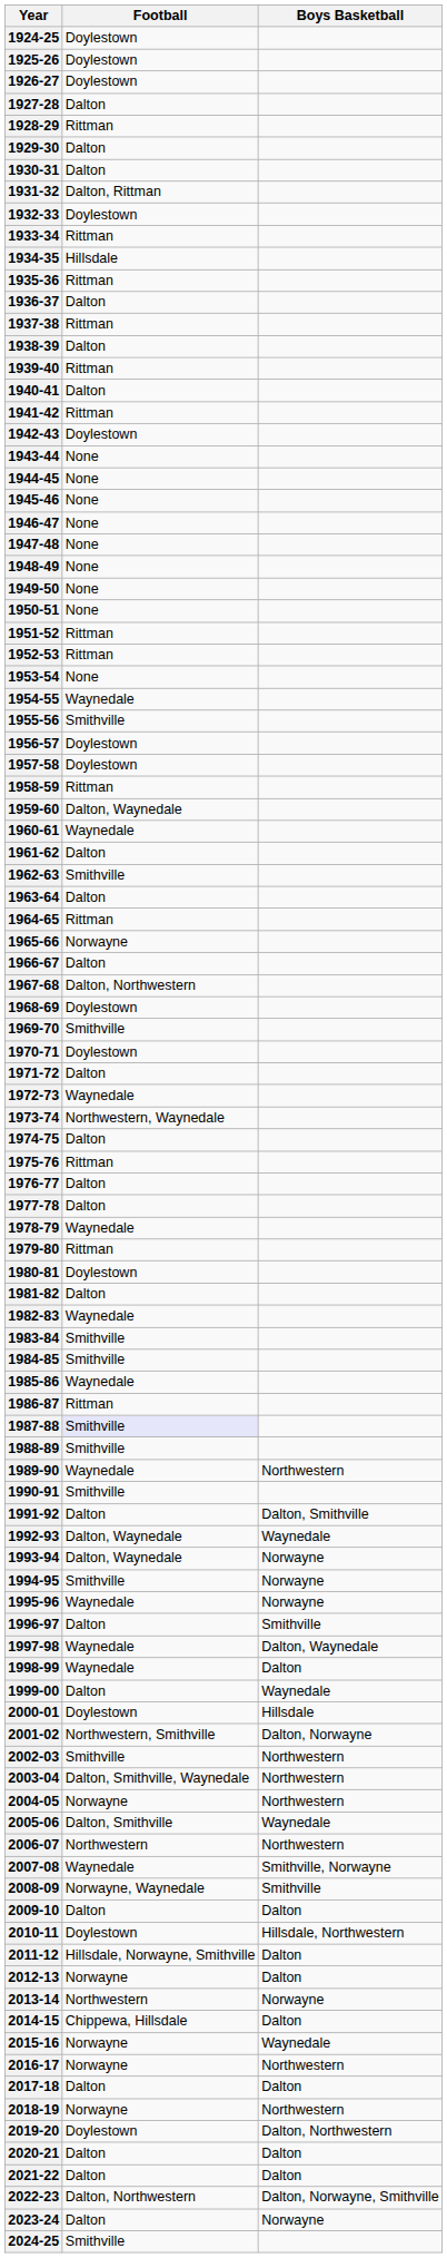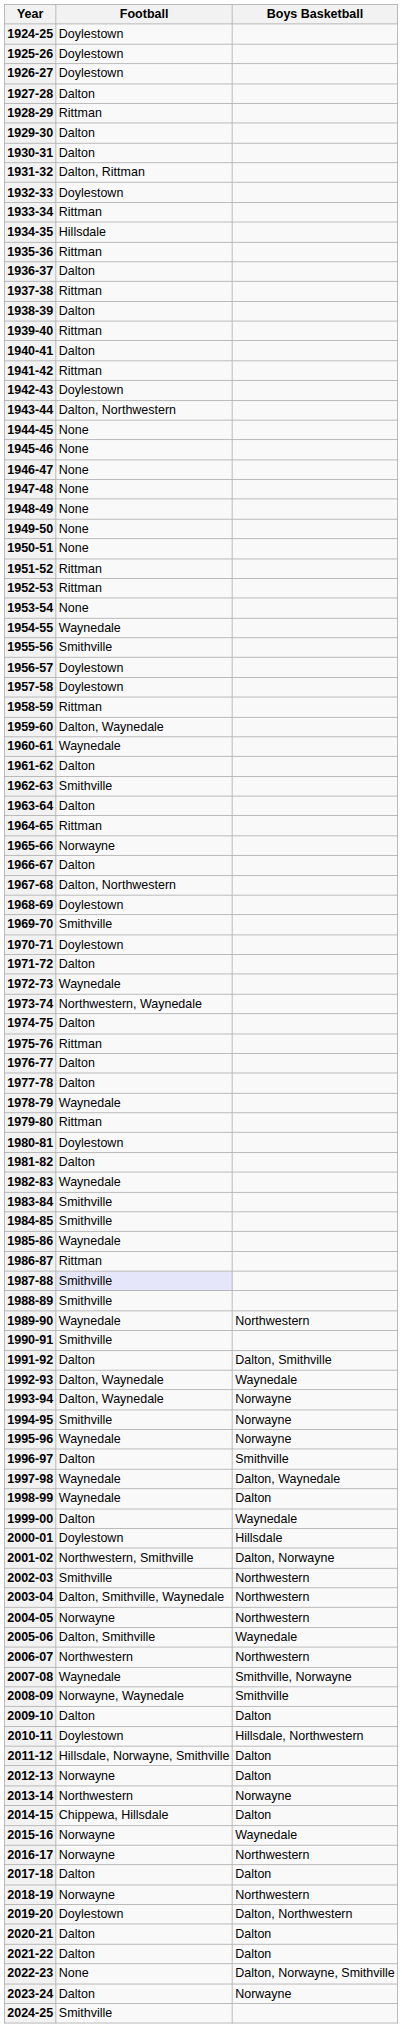 <table class="wikitable">
 <tr>
 <th>Year</th>
 <th>Football</th>
 <th>Boys Basketball</th>
 </tr>
 <tr align="left">
 <th>1924-25</th>
 <td>Doylestown</td>
 <td></td>
 </tr>
 <tr align="left">
 <th>1925-26</th>
 <td>Doylestown</td>
 <td></td>
 </tr>
 <tr align="left">
 <th>1926-27</th>
 <td>Doylestown</td>
 <td></td>
 </tr>
 <tr align="left">
 <th>1927-28</th>
 <td>Dalton</td>
 <td></td>
 </tr>
 <tr align="left">
 <th>1928-29</th>
 <td>Rittman</td>
 <td></td>
 </tr>
 <tr align="left">
 <th>1929-30</th>
 <td>Dalton</td>
 <td></td>
 </tr>
 <tr align="left">
 <th>1930-31</th>
 <td>Dalton</td>
 <td></td>
 </tr>
 <tr align="left">
 <th>1931-32</th>
 <td>Dalton, Rittman</td>
 <td></td>
 </tr>
 <tr align="left">
 <th>1932-33</th>
 <td>Doylestown</td>
 <td></td>
 </tr>
 <tr align="left">
 <th>1933-34</th>
 <td>Rittman</td>
 <td></td>
 </tr>
 <tr align="left">
 <th>1934-35</th>
 <td>Hillsdale</td>
 <td></td>
 </tr>
 <tr align="left">
 <th>1935-36</th>
 <td>Rittman</td>
 <td></td>
 </tr>
 <tr align="left">
 <th>1936-37</th>
 <td>Dalton</td>
 <td></td>
 </tr>
 <tr align="left">
 <th>1937-38</th>
 <td>Rittman</td>
 <td></td>
 </tr>
 <tr align="left">
 <th>1938-39</th>
 <td>Dalton</td>
 <td></td>
 </tr>
 <tr align="left">
 <th>1939-40</th>
 <td>Rittman</td>
 <td></td>
 </tr>
 <tr align="left">
 <th>1940-41</th>
 <td>Dalton</td>
 <td></td>
 </tr>
 <tr align="left">
 <th>1941-42</th>
 <td>Rittman</td>
 <td></td>
 </tr>
 <tr align="left">
 <th>1942-43</th>
 <td>Doylestown</td>
 <td></td>
 </tr>
 <tr align="left">
 <th>1943-44</th>
-<td>None</td>
+<td>Dalton, Northwestern</td>
 <td></td>
 </tr>
 <tr align="left">
 <th>1944-45</th>
 <td>None</td>
 <td></td>
 </tr>
 <tr align="left">
 <th>1945-46</th>
 <td>None</td>
 <td></td>
 </tr>
 <tr align="left">
 <th>1946-47</th>
 <td>None</td>
 <td></td>
 </tr>
 <tr align="left">
 <th>1947-48</th>
 <td>None</td>
 <td></td>
 </tr>
 <tr align="left">
 <th>1948-49</th>
 <td>None</td>
 <td></td>
 </tr>
 <tr align="left">
 <th>1949-50</th>
 <td>None</td>
 <td></td>
 </tr>
 <tr align="left">
 <th>1950-51</th>
 <td>None</td>
 <td></td>
 </tr>
 <tr align="left">
 <th>1951-52</th>
 <td>Rittman</td>
 <td></td>
 </tr>
 <tr align="left">
 <th>1952-53</th>
 <td>Rittman</td>
 <td></td>
 </tr>
 <tr align="left">
 <th>1953-54</th>
 <td>None</td>
 <td></td>
 </tr>
 <tr align="left">
 <th>1954-55</th>
 <td>Waynedale</td>
 <td></td>
 </tr>
 <tr align="left">
 <th>1955-56</th>
 <td>Smithville</td>
 <td></td>
 </tr>
 <tr align="left">
 <th>1956-57</th>
 <td>Doylestown</td>
 <td></td>
 </tr>
 <tr align="left">
 <th>1957-58</th>
 <td>Doylestown</td>
 <td></td>
 </tr>
 <tr align="left">
 <th>1958-59</th>
 <td>Rittman</td>
 <td></td>
 </tr>
 <tr align="left">
 <th>1959-60</th>
 <td>Dalton, Waynedale</td>
 <td></td>
 </tr>
 <tr align="left">
 <th>1960-61</th>
 <td>Waynedale</td>
 <td></td>
 </tr>
 <tr align="left">
 <th>1961-62</th>
 <td>Dalton</td>
 <td></td>
 </tr>
 <tr align="left">
 <th>1962-63</th>
 <td>Smithville</td>
 <td></td>
 </tr>
 <tr align="left">
 <th>1963-64</th>
 <td>Dalton</td>
 <td></td>
 </tr>
 <tr align="left">
 <th>1964-65</th>
 <td>Rittman</td>
 <td></td>
 </tr>
 <tr align="left">
 <th>1965-66</th>
 <td>Norwayne</td>
 <td></td>
 </tr>
 <tr align="left">
 <th>1966-67</th>
 <td>Dalton</td>
 <td></td>
 </tr>
 <tr align="left">
 <th>1967-68</th>
 <td>Dalton, Northwestern</td>
 <td></td>
 </tr>
 <tr align="left">
 <th>1968-69</th>
 <td>Doylestown</td>
 <td></td>
 </tr>
 <tr align="left">
 <th>1969-70</th>
 <td>Smithville</td>
 <td></td>
 </tr>
 <tr align="left">
 <th>1970-71</th>
 <td>Doylestown</td>
 <td></td>
 </tr>
 <tr align="left">
 <th>1971-72</th>
 <td>Dalton</td>
 <td></td>
 </tr>
 <tr align="left">
 <th>1972-73</th>
 <td>Waynedale</td>
 <td></td>
 </tr>
 <tr align="left">
 <th>1973-74</th>
 <td>Northwestern, Waynedale</td>
 <td></td>
 </tr>
 <tr align="left">
 <th>1974-75</th>
 <td>Dalton</td>
 <td></td>
 </tr>
 <tr align="left">
 <th>1975-76</th>
 <td>Rittman</td>
 <td></td>
 </tr>
 <tr align="left">
 <th>1976-77</th>
 <td>Dalton</td>
 <td></td>
 </tr>
 <tr align="left">
 <th>1977-78</th>
 <td>Dalton</td>
 <td></td>
 </tr>
 <tr align="left">
 <th>1978-79</th>
 <td>Waynedale</td>
 <td></td>
 </tr>
 <tr align="left">
 <th>1979-80</th>
 <td>Rittman</td>
 <td></td>
 </tr>
 <tr align="left">
 <th>1980-81</th>
 <td>Doylestown</td>
 <td></td>
 </tr>
 <tr align="left">
 <th>1981-82</th>
 <td>Dalton</td>
 <td></td>
 </tr>
 <tr align="left">
 <th>1982-83</th>
 <td>Waynedale</td>
 <td></td>
 </tr>
 <tr align="left">
 <th>1983-84</th>
 <td>Smithville</td>
 <td></td>
 </tr>
 <tr align="left">
 <th>1984-85</th>
 <td>Smithville</td>
 <td></td>
 </tr>
 <tr align="left">
 <th>1985-86</th>
 <td>Waynedale</td>
 <td></td>
 </tr>
 <tr align="left">
 <th>1986-87</th>
 <td>Rittman</td>
 <td></td>
 </tr>
 <tr align="left">
 <th>1987-88</th>
 <td style="background: lavender;">Smithville</td>
 <td></td>
 </tr>
 <tr align="left">
 <th>1988-89</th>
 <td>Smithville</td>
 <td></td>
 </tr>
 <tr align="left">
 <th>1989-90</th>
 <td>Waynedale</td>
 <td>Northwestern</td>
 </tr>
 <tr align="left">
 <th>1990-91</th>
 <td>Smithville</td>
 <td></td>
 </tr>
 <tr align="left">
 <th>1991-92</th>
 <td>Dalton</td>
 <td>Dalton, Smithville</td>
 </tr>
 <tr align="left">
 <th>1992-93</th>
 <td>Dalton, Waynedale</td>
 <td>Waynedale</td>
 </tr>
 <tr align="left">
 <th>1993-94</th>
 <td>Dalton, Waynedale</td>
 <td>Norwayne</td>
 </tr>
 <tr align="left">
 <th>1994-95</th>
 <td>Smithville</td>
 <td>Norwayne</td>
 </tr>
 <tr align="left">
 <th>1995-96</th>
 <td>Waynedale</td>
 <td>Norwayne</td>
 </tr>
 <tr align="left">
 <th>1996-97</th>
 <td>Dalton</td>
 <td>Smithville</td>
 </tr>
 <tr align="left">
 <th>1997-98</th>
 <td>Waynedale</td>
 <td>Dalton, Waynedale</td>
 </tr>
 <tr align="left">
 <th>1998-99</th>
 <td>Waynedale</td>
 <td>Dalton</td>
 </tr>
 <tr align="left">
 <th>1999-00</th>
 <td>Dalton</td>
 <td>Waynedale</td>
 </tr>
 <tr align="left">
 <th>2000-01</th>
 <td>Doylestown</td>
 <td>Hillsdale</td>
 </tr>
 <tr align="left">
 <th>2001-02</th>
 <td>Northwestern, Smithville</td>
 <td>Dalton, Norwayne</td>
 </tr>
 <tr align="left">
 <th>2002-03</th>
 <td>Smithville</td>
 <td>Northwestern</td>
 </tr>
 <tr align="left">
 <th>2003-04</th>
 <td>Dalton, Smithville, Waynedale</td>
 <td>Northwestern</td>
 </tr>
 <tr align="left">
 <th>2004-05</th>
 <td>Norwayne </td>
 <td>Northwestern</td>
 </tr>
 <tr align="left">
 <th>2005-06</th>
 <td>Dalton, Smithville</td>
 <td>Waynedale</td>
 </tr>
 <tr align="left">
 <th>2006-07</th>
 <td>Northwestern</td>
 <td>Northwestern</td>
 </tr>
 <tr align="left">
 <th>2007-08</th>
 <td>Waynedale</td>
 <td>Smithville, Norwayne</td>
 </tr>
 <tr align="left">
 <th>2008-09</th>
 <td>Norwayne, Waynedale</td>
 <td>Smithville</td>
 </tr>
 <tr align="left">
 <th>2009-10</th>
 <td>Dalton</td>
 <td>Dalton</td>
 </tr>
 <tr align="left">
 <th>2010-11</th>
 <td>Doylestown</td>
 <td>Hillsdale, Northwestern</td>
 </tr>
 <tr align="left">
 <th>2011-12</th>
 <td>Hillsdale, Norwayne, Smithville</td>
 <td>Dalton</td>
 </tr>
 <tr align="left">
 <th>2012-13</th>
 <td>Norwayne</td>
 <td>Dalton</td>
 </tr>
 <tr align="left">
 <th>2013-14</th>
 <td>Northwestern</td>
 <td>Norwayne</td>
 </tr>
 <tr align="left">
 <th>2014-15</th>
 <td>Chippewa, Hillsdale</td>
 <td>Dalton</td>
 </tr>
 <tr align="left">
 <th>2015-16</th>
 <td>Norwayne</td>
 <td>Waynedale</td>
 </tr>
 <tr align="left">
 <th>2016-17</th>
 <td>Norwayne</td>
 <td>Northwestern</td>
 </tr>
 <tr align="left">
 <th>2017-18</th>
 <td>Dalton</td>
 <td>Dalton</td>
 </tr>
 <tr align="left">
 <th>2018-19</th>
 <td>Norwayne</td>
 <td>Northwestern</td>
 </tr>
 <tr align="left">
 <th>2019-20</th>
 <td>Doylestown</td>
 <td>Dalton, Northwestern</td>
 </tr>
 <tr align="left">
 <th>2020-21</th>
 <td>Dalton</td>
 <td>Dalton</td>
 </tr>
 <tr align="left">
 <th>2021-22</th>
 <td>Dalton</td>
 <td>Dalton</td>
 </tr>
 <tr align="left">
 <th>2022-23</th>
-<td>Dalton, Northwestern</td>
+<td>None</td>
 <td>Dalton, Norwayne, Smithville</td>
 </tr>
 <tr align="left">
 <th>2023-24</th>
 <td>Dalton</td>
 <td>Norwayne</td>
 </tr>
 <tr align="left">
 <th>2024-25</th>
 <td>Smithville</td>
 <td></td>
 </tr>
 </table>
